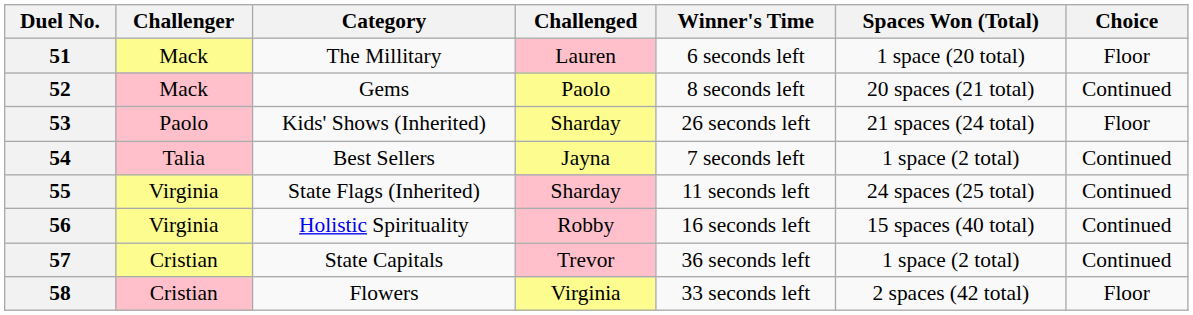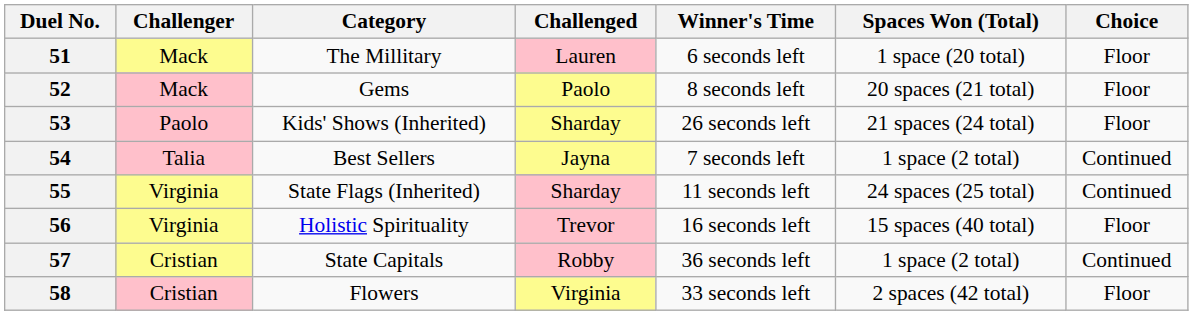 <table class="wikitable sortable mw-collapsible mw-collapsed" style="text-align:center; width:100%">
 <tr>
 <th scope="col">Duel No.</th>
 <th scope="col">Challenger</th>
 <th scope="col">Category</th>
 <th scope="col">Challenged</th>
 <th scope="col">Winner's Time</th>
 <th scope="col">Spaces Won (Total)</th>
 <th scope="col">Choice</th>
 </tr>
 <tr>
 <th>51</th>
 <td style="background:#fdfc8f;">Mack</td>
 <td>The Millitary</td>
 <td style="background:pink;">Lauren</td>
 <td>6 seconds left</td>
 <td>1 space (20 total)</td>
 <td>Floor</td>
 </tr>
 <tr>
 <th>52</th>
 <td style="background:pink;">Mack</td>
 <td>Gems</td>
 <td style="background:#fdfc8f;">Paolo</td>
 <td>8 seconds left</td>
 <td>20 spaces (21 total)</td>
-<td>Continued</td>
+<td>Floor</td>
 </tr>
 <tr>
 <th>53</th>
 <td style="background:pink;">Paolo</td>
 <td>Kids' Shows (Inherited)</td>
 <td style="background:#fdfc8f;">Sharday</td>
 <td>26 seconds left</td>
 <td>21 spaces (24 total)</td>
 <td>Floor</td>
 </tr>
 <tr>
 <th>54</th>
 <td style="background:pink;">Talia</td>
 <td>Best Sellers</td>
 <td style="background:#fdfc8f;">Jayna</td>
 <td>7 seconds left</td>
 <td>1 space (2 total)</td>
 <td>Continued</td>
 </tr>
 <tr>
 <th>55</th>
 <td style="background:#fdfc8f;">Virginia</td>
 <td>State Flags (Inherited)</td>
 <td style="background:pink;">Sharday</td>
 <td>11 seconds left</td>
 <td>24 spaces (25 total)</td>
 <td>Continued</td>
 </tr>
 <tr>
 <th>56</th>
 <td style="background:#fdfc8f;">Virginia</td>
 <td><a href='#'>Holistic</a> Spirituality</td>
-<td style="background:pink;">Robby</td>
+<td style="background:pink;">Trevor</td>
 <td>16 seconds left</td>
 <td>15 spaces (40 total)</td>
-<td>Continued</td>
+<td>Floor</td>
 </tr>
 <tr>
 <th>57</th>
 <td style="background:#fdfc8f;">Cristian</td>
 <td>State Capitals</td>
-<td style="background:pink;">Trevor</td>
+<td style="background:pink;">Robby</td>
 <td>36 seconds left</td>
 <td>1 space (2 total)</td>
 <td>Continued</td>
 </tr>
 <tr>
 <th>58</th>
 <td style="background:pink;">Cristian</td>
 <td>Flowers</td>
 <td style="background:#fdfc8f;">Virginia</td>
 <td>33 seconds left</td>
 <td>2 spaces (42 total)</td>
 <td>Floor</td>
 </tr>
 </table>
